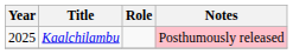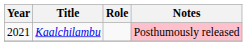 <table class="wikitable sortable">
 <tr>
 <th>Year</th>
 <th>Title</th>
 <th>Role</th>
 <th class="unsortable">Notes</th>
 </tr>
 <tr>
-<td>2025</td>
+<td>2021</td>
 <td><em><a href='#'>Kaalchilambu</a></em></td>
 <td></td>
 <td style="background: pink;">Posthumously released</td>
 </tr>
 <tr>
 </tr>
 </table>
